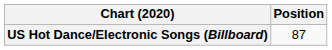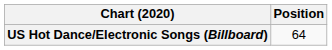 <table class="wikitable plainrowheaders" style="text-align:center">
 <tr>
 <th>Chart (2020)</th>
 <th>Position</th>
 </tr>
 <tr>
 <th scope="row">US Hot Dance/Electronic Songs (<em>Billboard</em>)</th>
-<td>87</td>
+<td>64</td>
 </tr>
 </table>
